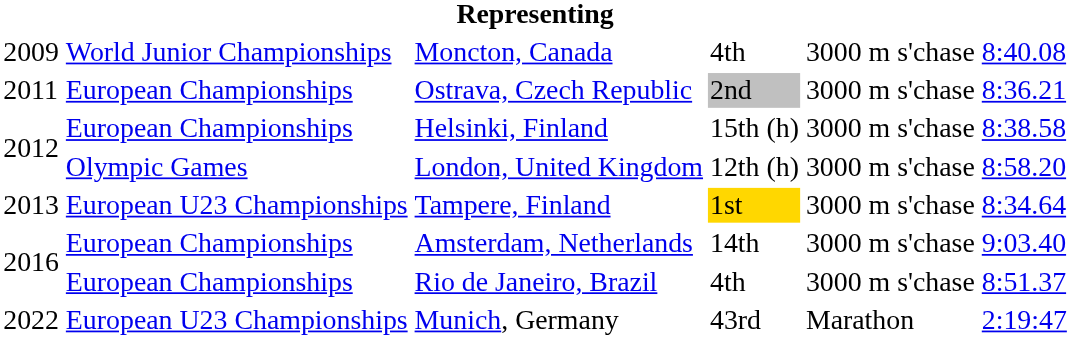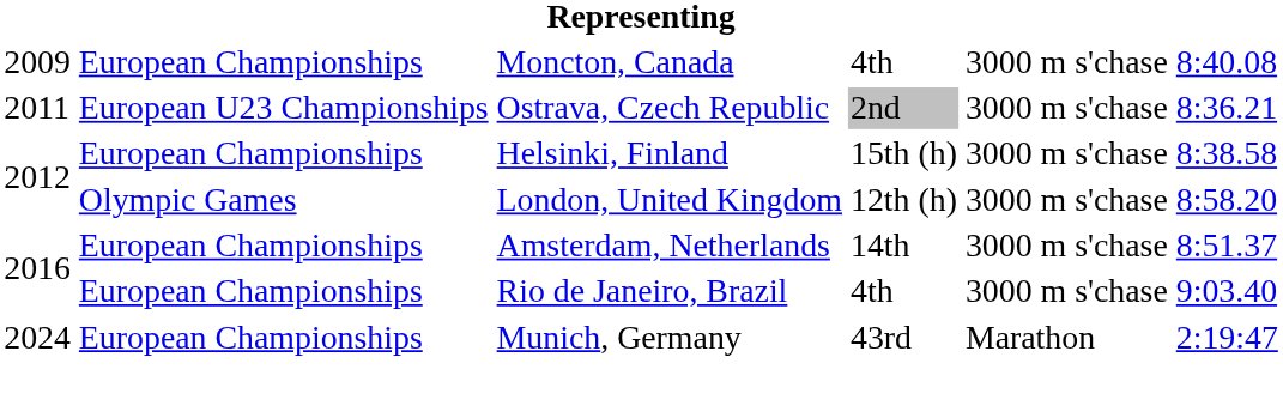 <table>
 <tr>
 <th colspan="6">Representing </th>
 </tr>
 <tr>
 <td>2009</td>
-<td><a href='#'>World Junior Championships</a></td>
+<td><a href='#'>European Championships</a></td>
 <td><a href='#'>Moncton, Canada</a></td>
 <td>4th</td>
 <td>3000 m s'chase</td>
 <td><a href='#'>8:40.08</a></td>
 </tr>
 <tr>
 <td>2011</td>
-<td><a href='#'>European Championships</a></td>
+<td><a href='#'>European U23 Championships</a></td>
 <td><a href='#'>Ostrava, Czech Republic</a></td>
 <td bgcolor=silver>2nd</td>
 <td>3000 m s'chase</td>
 <td><a href='#'>8:36.21</a></td>
 </tr>
 <tr>
 <td rowspan=2>2012</td>
 <td><a href='#'>European Championships</a></td>
 <td><a href='#'>Helsinki, Finland</a></td>
 <td>15th (h)</td>
 <td>3000 m s'chase</td>
 <td><a href='#'>8:38.58</a></td>
 </tr>
 <tr>
 <td><a href='#'>Olympic Games</a></td>
 <td><a href='#'>London, United Kingdom</a></td>
 <td>12th (h)</td>
 <td>3000 m s'chase</td>
 <td><a href='#'>8:58.20</a></td>
 </tr>
 <tr>
-<td>2013</td>
-<td><a href='#'>European U23 Championships</a></td>
-<td><a href='#'>Tampere, Finland</a></td>
-<td bgcolor=gold>1st</td>
-<td>3000 m s'chase</td>
-<td><a href='#'>8:34.64</a></td>
-</tr>
-<tr>
 <td rowspan=2>2016</td>
 <td><a href='#'>European Championships</a></td>
 <td><a href='#'>Amsterdam, Netherlands</a></td>
 <td>14th</td>
 <td>3000 m s'chase</td>
-<td><a href='#'>9:03.40</a></td>
+<td><a href='#'>8:51.37</a></td>
 </tr>
 <tr>
 <td><a href='#'>European Championships</a></td>
 <td><a href='#'>Rio de Janeiro, Brazil</a></td>
 <td>4th</td>
 <td>3000 m s'chase</td>
-<td><a href='#'>8:51.37</a></td>
+<td><a href='#'>9:03.40</a></td>
 </tr>
 <tr>
-<td>2022</td>
-<td><a href='#'>European U23 Championships</a></td>
+<td>2024</td>
+<td><a href='#'>European Championships</a></td>
 <td><a href='#'>Munich</a>, Germany</td>
 <td>43rd</td>
 <td>Marathon</td>
 <td><a href='#'>2:19:47</a></td>
 </tr>
 </table>
